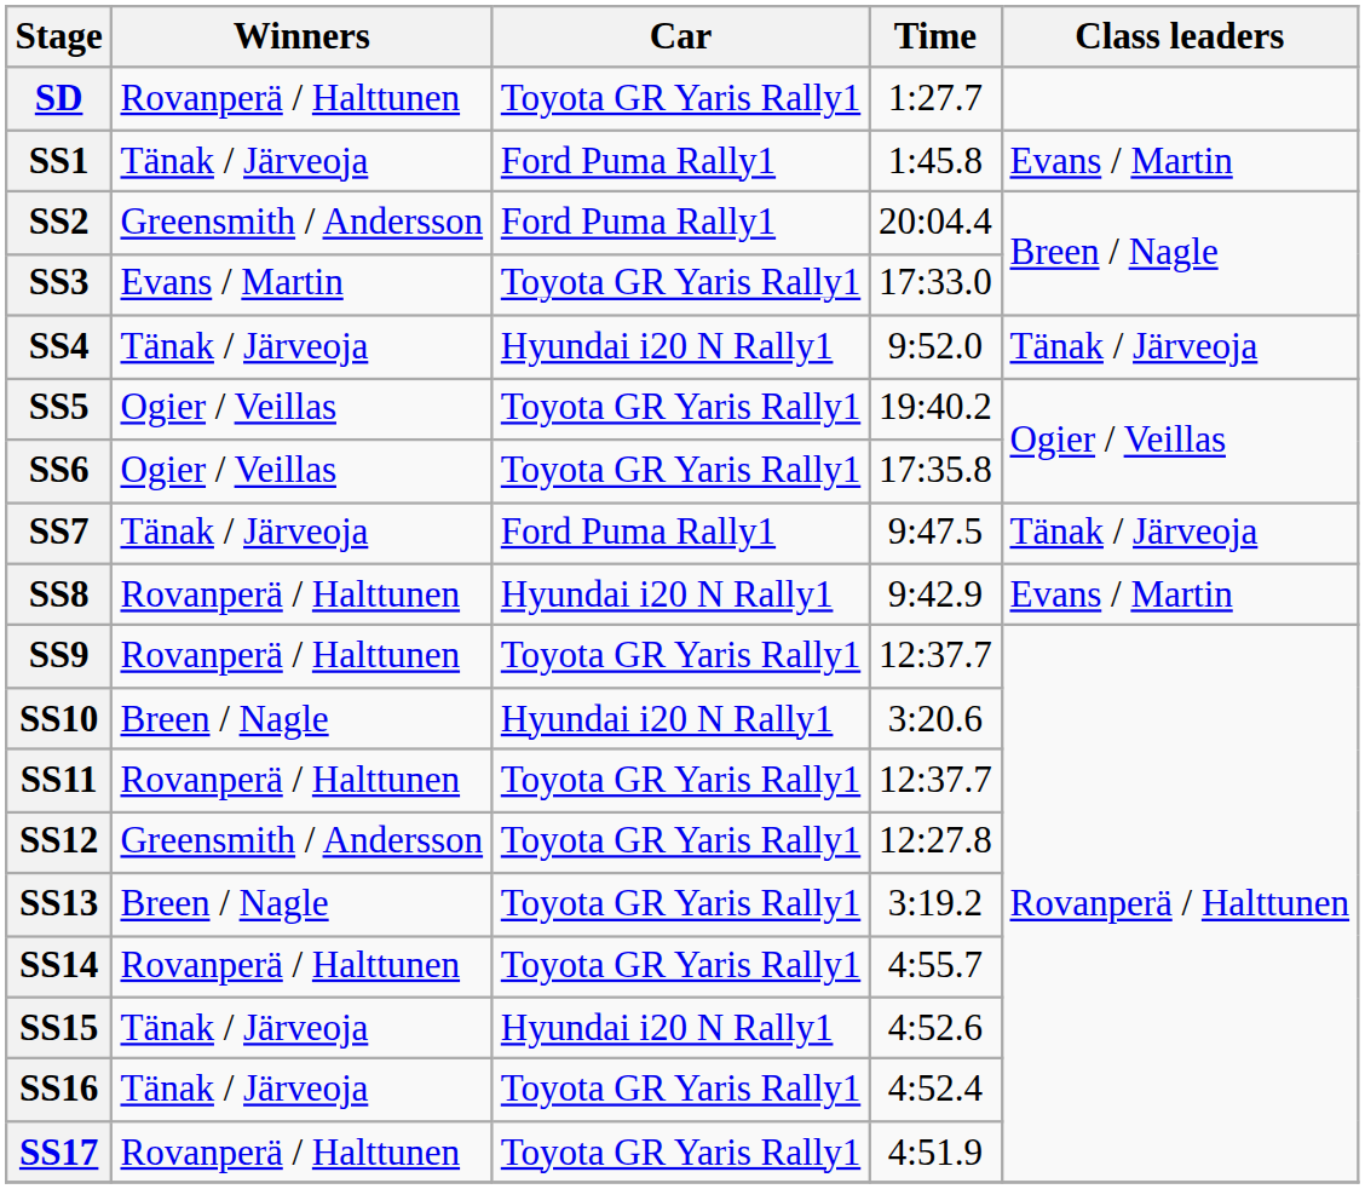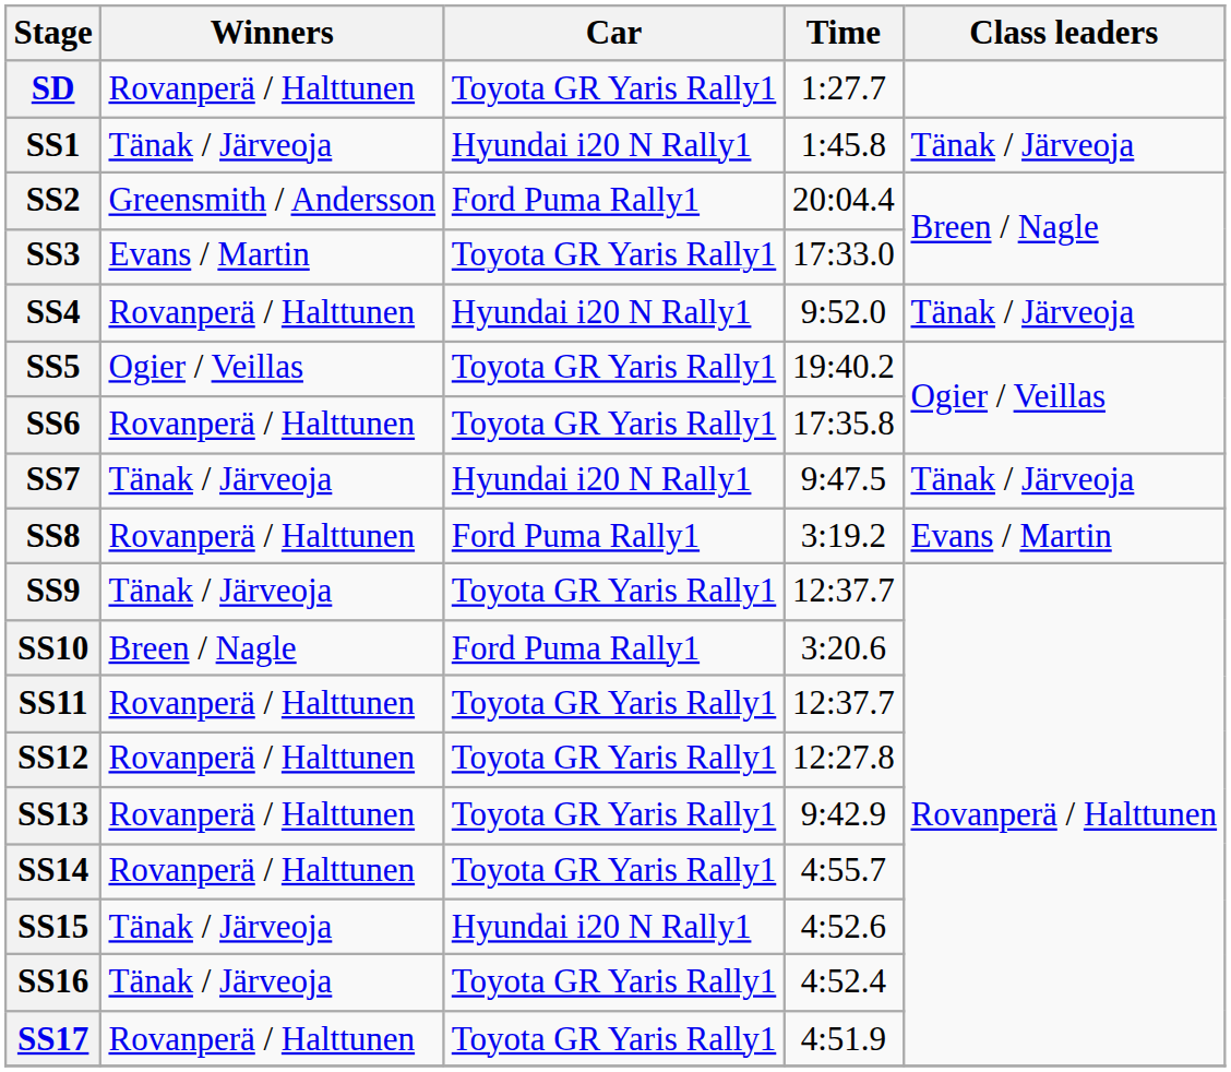 <table class="wikitable" style="font-size:85%">
 <tr>
 <th>Stage</th>
 <th>Winners</th>
 <th>Car</th>
 <th>Time</th>
 <th>Class leaders</th>
 </tr>
 <tr>
 <th><a href='#'>SD</a></th>
 <td><a href='#'>Rovanperä</a> / <a href='#'>Halttunen</a></td>
 <td><a href='#'>Toyota GR Yaris Rally1</a></td>
 <td align="center">1:27.7</td>
 <td></td>
 </tr>
 <tr>
 <th>SS1</th>
 <td><a href='#'>Tänak</a> / <a href='#'>Järveoja</a></td>
-<td><a href='#'>Ford Puma Rally1</a></td>
+<td><a href='#'>Hyundai i20 N Rally1</a></td>
 <td align="center">1:45.8</td>
-<td><a href='#'>Evans</a> / <a href='#'>Martin</a></td>
+<td><a href='#'>Tänak</a> / <a href='#'>Järveoja</a></td>
 </tr>
 <tr>
 <th>SS2</th>
 <td><a href='#'>Greensmith</a> / <a href='#'>Andersson</a></td>
 <td><a href='#'>Ford Puma Rally1</a></td>
 <td align="center">20:04.4</td>
 <td rowspan="2"><a href='#'>Breen</a> / <a href='#'>Nagle</a></td>
 </tr>
 <tr>
 <th>SS3</th>
 <td><a href='#'>Evans</a> / <a href='#'>Martin</a></td>
 <td><a href='#'>Toyota GR Yaris Rally1</a></td>
 <td align="center">17:33.0</td>
 </tr>
 <tr>
 <th>SS4</th>
-<td><a href='#'>Tänak</a> / <a href='#'>Järveoja</a></td>
+<td><a href='#'>Rovanperä</a> / <a href='#'>Halttunen</a></td>
 <td><a href='#'>Hyundai i20 N Rally1</a></td>
 <td align="center">9:52.0</td>
 <td><a href='#'>Tänak</a> / <a href='#'>Järveoja</a></td>
 </tr>
 <tr>
 <th>SS5</th>
 <td><a href='#'>Ogier</a> / <a href='#'>Veillas</a></td>
 <td><a href='#'>Toyota GR Yaris Rally1</a></td>
 <td align="center">19:40.2</td>
 <td rowspan="2"><a href='#'>Ogier</a> / <a href='#'>Veillas</a></td>
 </tr>
 <tr>
 <th>SS6</th>
-<td><a href='#'>Ogier</a> / <a href='#'>Veillas</a></td>
+<td><a href='#'>Rovanperä</a> / <a href='#'>Halttunen</a></td>
 <td><a href='#'>Toyota GR Yaris Rally1</a></td>
 <td align="center">17:35.8</td>
 </tr>
 <tr>
 <th>SS7</th>
 <td><a href='#'>Tänak</a> / <a href='#'>Järveoja</a></td>
-<td><a href='#'>Ford Puma Rally1</a></td>
+<td><a href='#'>Hyundai i20 N Rally1</a></td>
 <td align="center">9:47.5</td>
 <td><a href='#'>Tänak</a> / <a href='#'>Järveoja</a></td>
 </tr>
 <tr>
 <th>SS8</th>
 <td><a href='#'>Rovanperä</a> / <a href='#'>Halttunen</a></td>
-<td><a href='#'>Hyundai i20 N Rally1</a></td>
-<td align="center">9:42.9</td>
+<td><a href='#'>Ford Puma Rally1</a></td>
+<td align="center">3:19.2</td>
 <td><a href='#'>Evans</a> / <a href='#'>Martin</a></td>
 </tr>
 <tr>
 <th>SS9</th>
-<td><a href='#'>Rovanperä</a> / <a href='#'>Halttunen</a></td>
+<td><a href='#'>Tänak</a> / <a href='#'>Järveoja</a></td>
 <td><a href='#'>Toyota GR Yaris Rally1</a></td>
 <td align="center">12:37.7</td>
 <td rowspan="9"><a href='#'>Rovanperä</a> / <a href='#'>Halttunen</a></td>
 </tr>
 <tr>
 <th>SS10</th>
 <td><a href='#'>Breen</a> / <a href='#'>Nagle</a></td>
-<td><a href='#'>Hyundai i20 N Rally1</a></td>
+<td><a href='#'>Ford Puma Rally1</a></td>
 <td align="center">3:20.6</td>
 </tr>
 <tr>
 <th>SS11</th>
 <td><a href='#'>Rovanperä</a> / <a href='#'>Halttunen</a></td>
 <td><a href='#'>Toyota GR Yaris Rally1</a></td>
 <td align="center">12:37.7</td>
 </tr>
 <tr>
 <th>SS12</th>
-<td><a href='#'>Greensmith</a> / <a href='#'>Andersson</a></td>
+<td><a href='#'>Rovanperä</a> / <a href='#'>Halttunen</a></td>
 <td><a href='#'>Toyota GR Yaris Rally1</a></td>
 <td align="center">12:27.8</td>
 </tr>
 <tr>
 <th>SS13</th>
-<td><a href='#'>Breen</a> / <a href='#'>Nagle</a></td>
+<td><a href='#'>Rovanperä</a> / <a href='#'>Halttunen</a></td>
 <td><a href='#'>Toyota GR Yaris Rally1</a></td>
-<td align="center">3:19.2</td>
+<td align="center">9:42.9</td>
 </tr>
 <tr>
 <th>SS14</th>
 <td><a href='#'>Rovanperä</a> / <a href='#'>Halttunen</a></td>
 <td><a href='#'>Toyota GR Yaris Rally1</a></td>
 <td align="center">4:55.7</td>
 </tr>
 <tr>
 <th>SS15</th>
 <td><a href='#'>Tänak</a> / <a href='#'>Järveoja</a></td>
 <td><a href='#'>Hyundai i20 N Rally1</a></td>
 <td align="center">4:52.6</td>
 </tr>
 <tr>
 <th>SS16</th>
 <td><a href='#'>Tänak</a> / <a href='#'>Järveoja</a></td>
 <td><a href='#'>Toyota GR Yaris Rally1</a></td>
 <td align="center">4:52.4</td>
 </tr>
 <tr>
 <th><a href='#'>SS17</a></th>
 <td><a href='#'>Rovanperä</a> / <a href='#'>Halttunen</a></td>
 <td><a href='#'>Toyota GR Yaris Rally1</a></td>
 <td align="center">4:51.9</td>
 </tr>
 <tr>
 </tr>
 </table>
